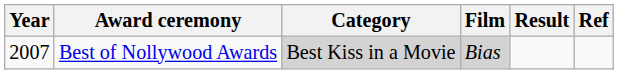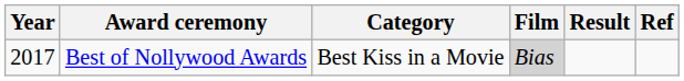 <table class="wikitable">
 <tr>
 <th>Year</th>
 <th>Award ceremony</th>
 <th>Category</th>
 <th>Film</th>
 <th>Result</th>
 <th>Ref</th>
 </tr>
 <tr>
-<td>2007</td>
+<td>2017</td>
 <td><a href='#'>Best of Nollywood Awards</a></td>
-<td style="background: lightgrey;">Best Kiss in a Movie</td>
+<td>Best Kiss in a Movie</td>
 <td style="background: lightgrey;"><em>Bias</em></td>
 <td></td>
 <td></td>
 </tr>
 </table>
